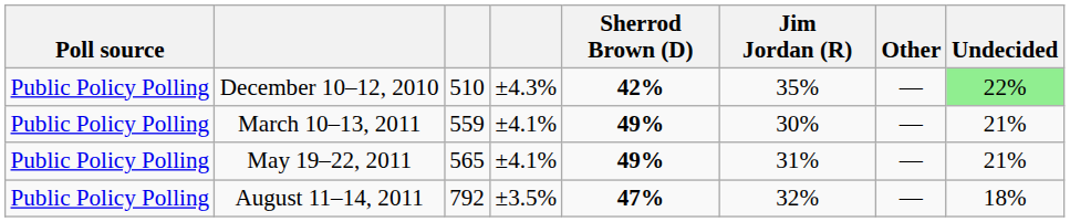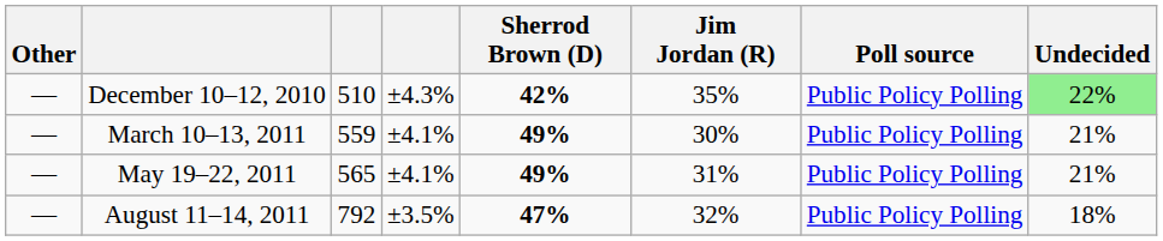 <table class="wikitable" style="text-align:center">
 <tr valign= bottom>
-<th>Poll source</th>
+<th>Other</th>
 <th></th>
 <th></th>
 <th></th>
 <th style="width:100px;">Sherrod<br>Brown (D)</th>
 <th style="width:100px;">Jim<br>Jordan (R)</th>
-<th>Other</th>
+<th>Poll source</th>
 <th>Undecided</th>
 </tr>
 <tr>
-<td align=left><a href='#'>Public Policy Polling</a></td>
+<td>—</td>
 <td>December 10–12, 2010</td>
 <td>510</td>
 <td>±4.3%</td>
 <td><strong>42%</strong></td>
 <td>35%</td>
-<td>—</td>
+<td align=left><a href='#'>Public Policy Polling</a></td>
 <td style="background: lightgreen;">22%</td>
 </tr>
 <tr>
-<td align=left><a href='#'>Public Policy Polling</a></td>
+<td>—</td>
 <td>March 10–13, 2011</td>
 <td>559</td>
 <td>±4.1%</td>
 <td><strong>49%</strong></td>
 <td>30%</td>
-<td>—</td>
+<td align=left><a href='#'>Public Policy Polling</a></td>
 <td>21%</td>
 </tr>
 <tr>
-<td align=left><a href='#'>Public Policy Polling</a></td>
+<td>—</td>
 <td>May 19–22, 2011</td>
 <td>565</td>
 <td>±4.1%</td>
 <td><strong>49%</strong></td>
 <td>31%</td>
-<td>—</td>
+<td align=left><a href='#'>Public Policy Polling</a></td>
 <td>21%</td>
 </tr>
 <tr>
-<td align=left><a href='#'>Public Policy Polling</a></td>
+<td>—</td>
 <td>August 11–14, 2011</td>
 <td>792</td>
 <td>±3.5%</td>
 <td><strong>47%</strong></td>
 <td>32%</td>
-<td>—</td>
+<td align=left><a href='#'>Public Policy Polling</a></td>
 <td>18%</td>
 </tr>
 </table>
